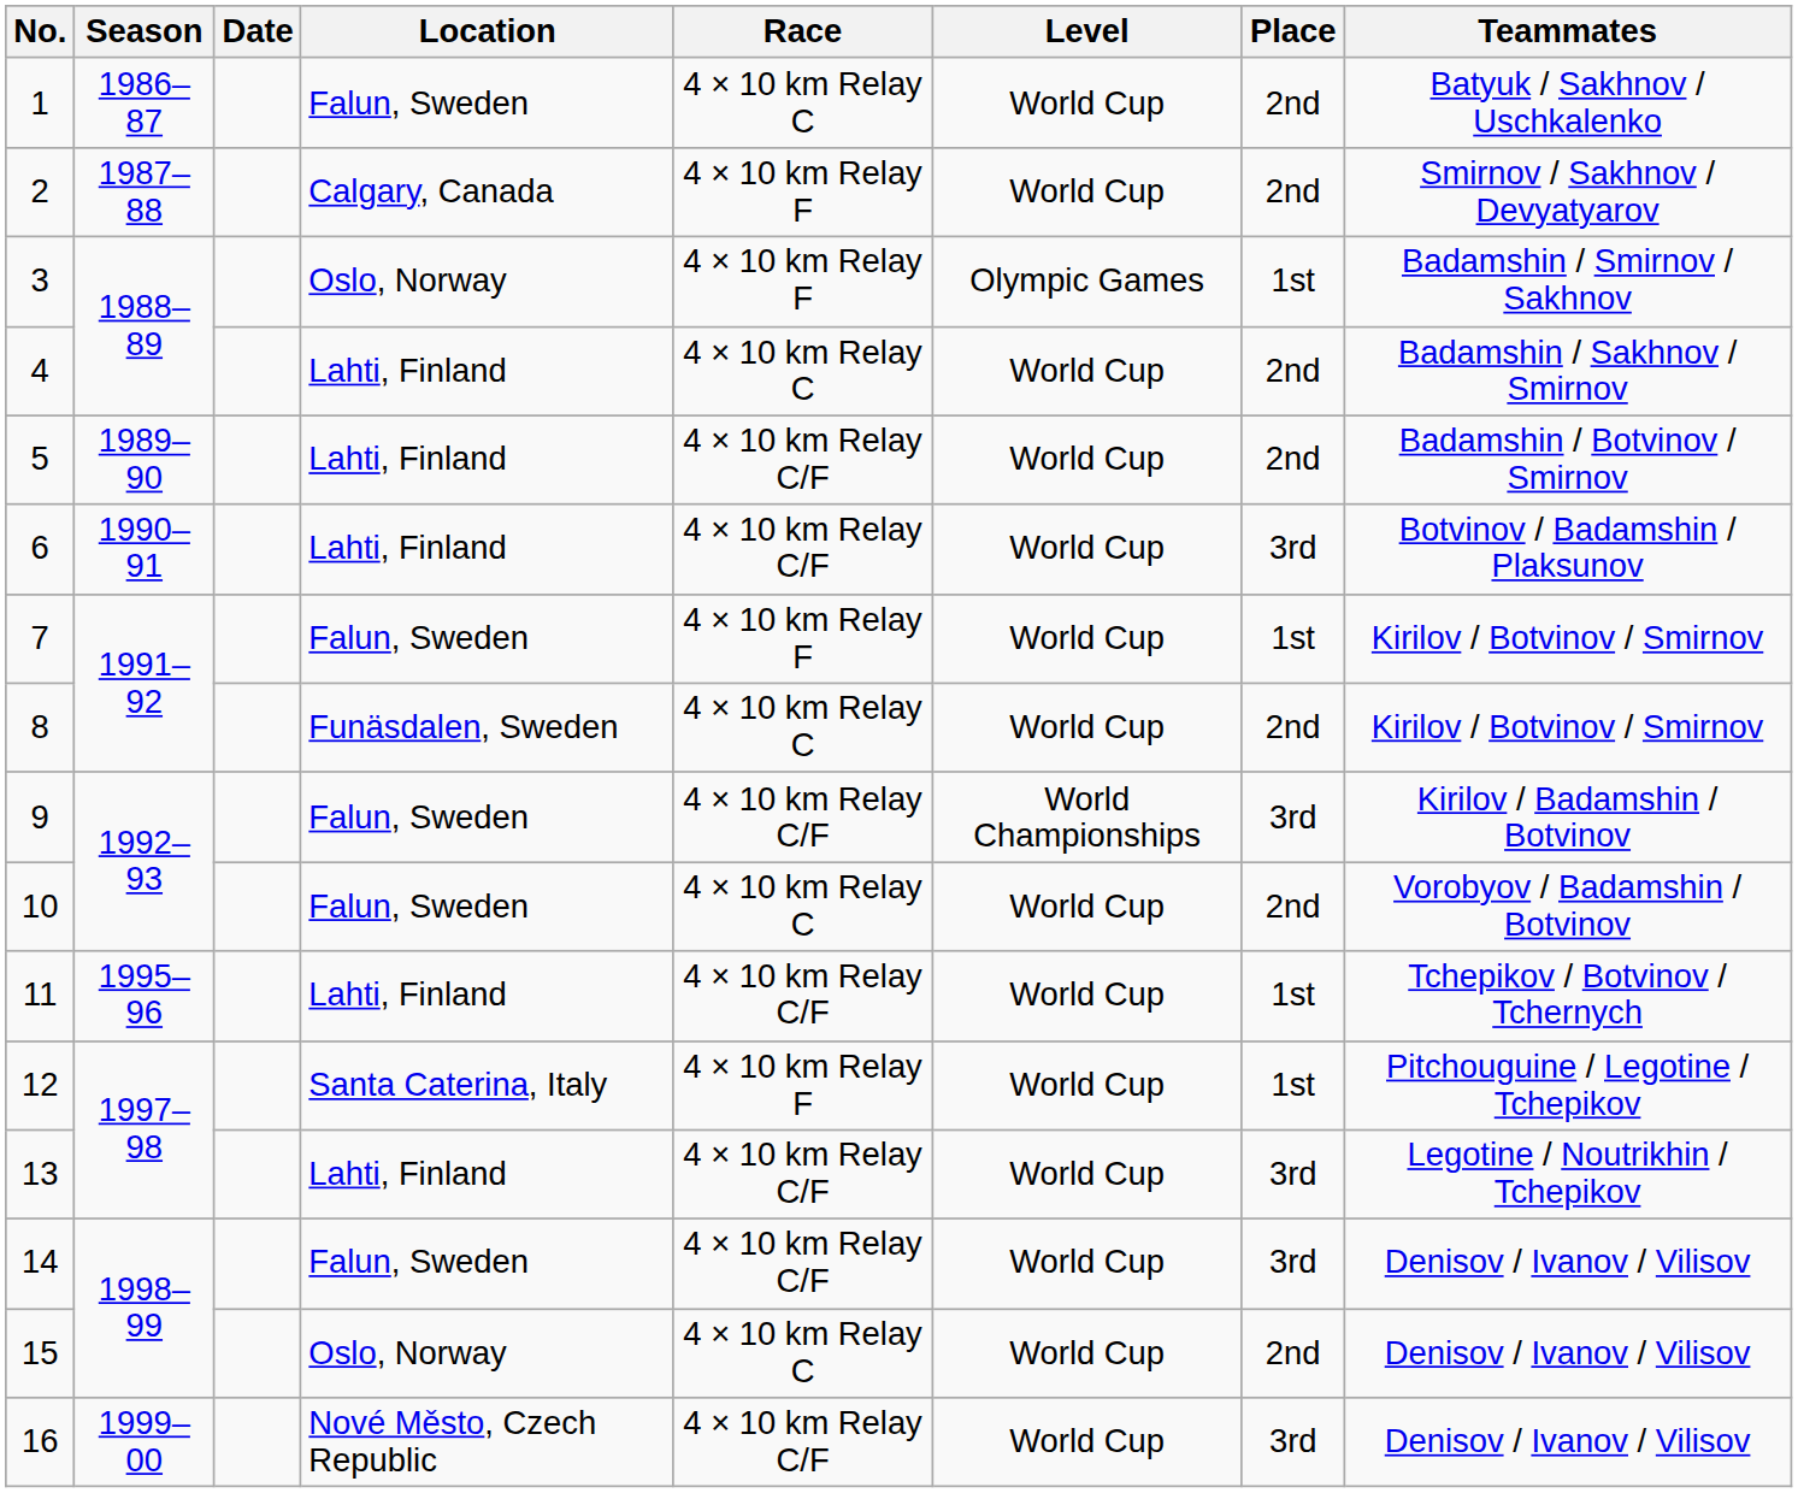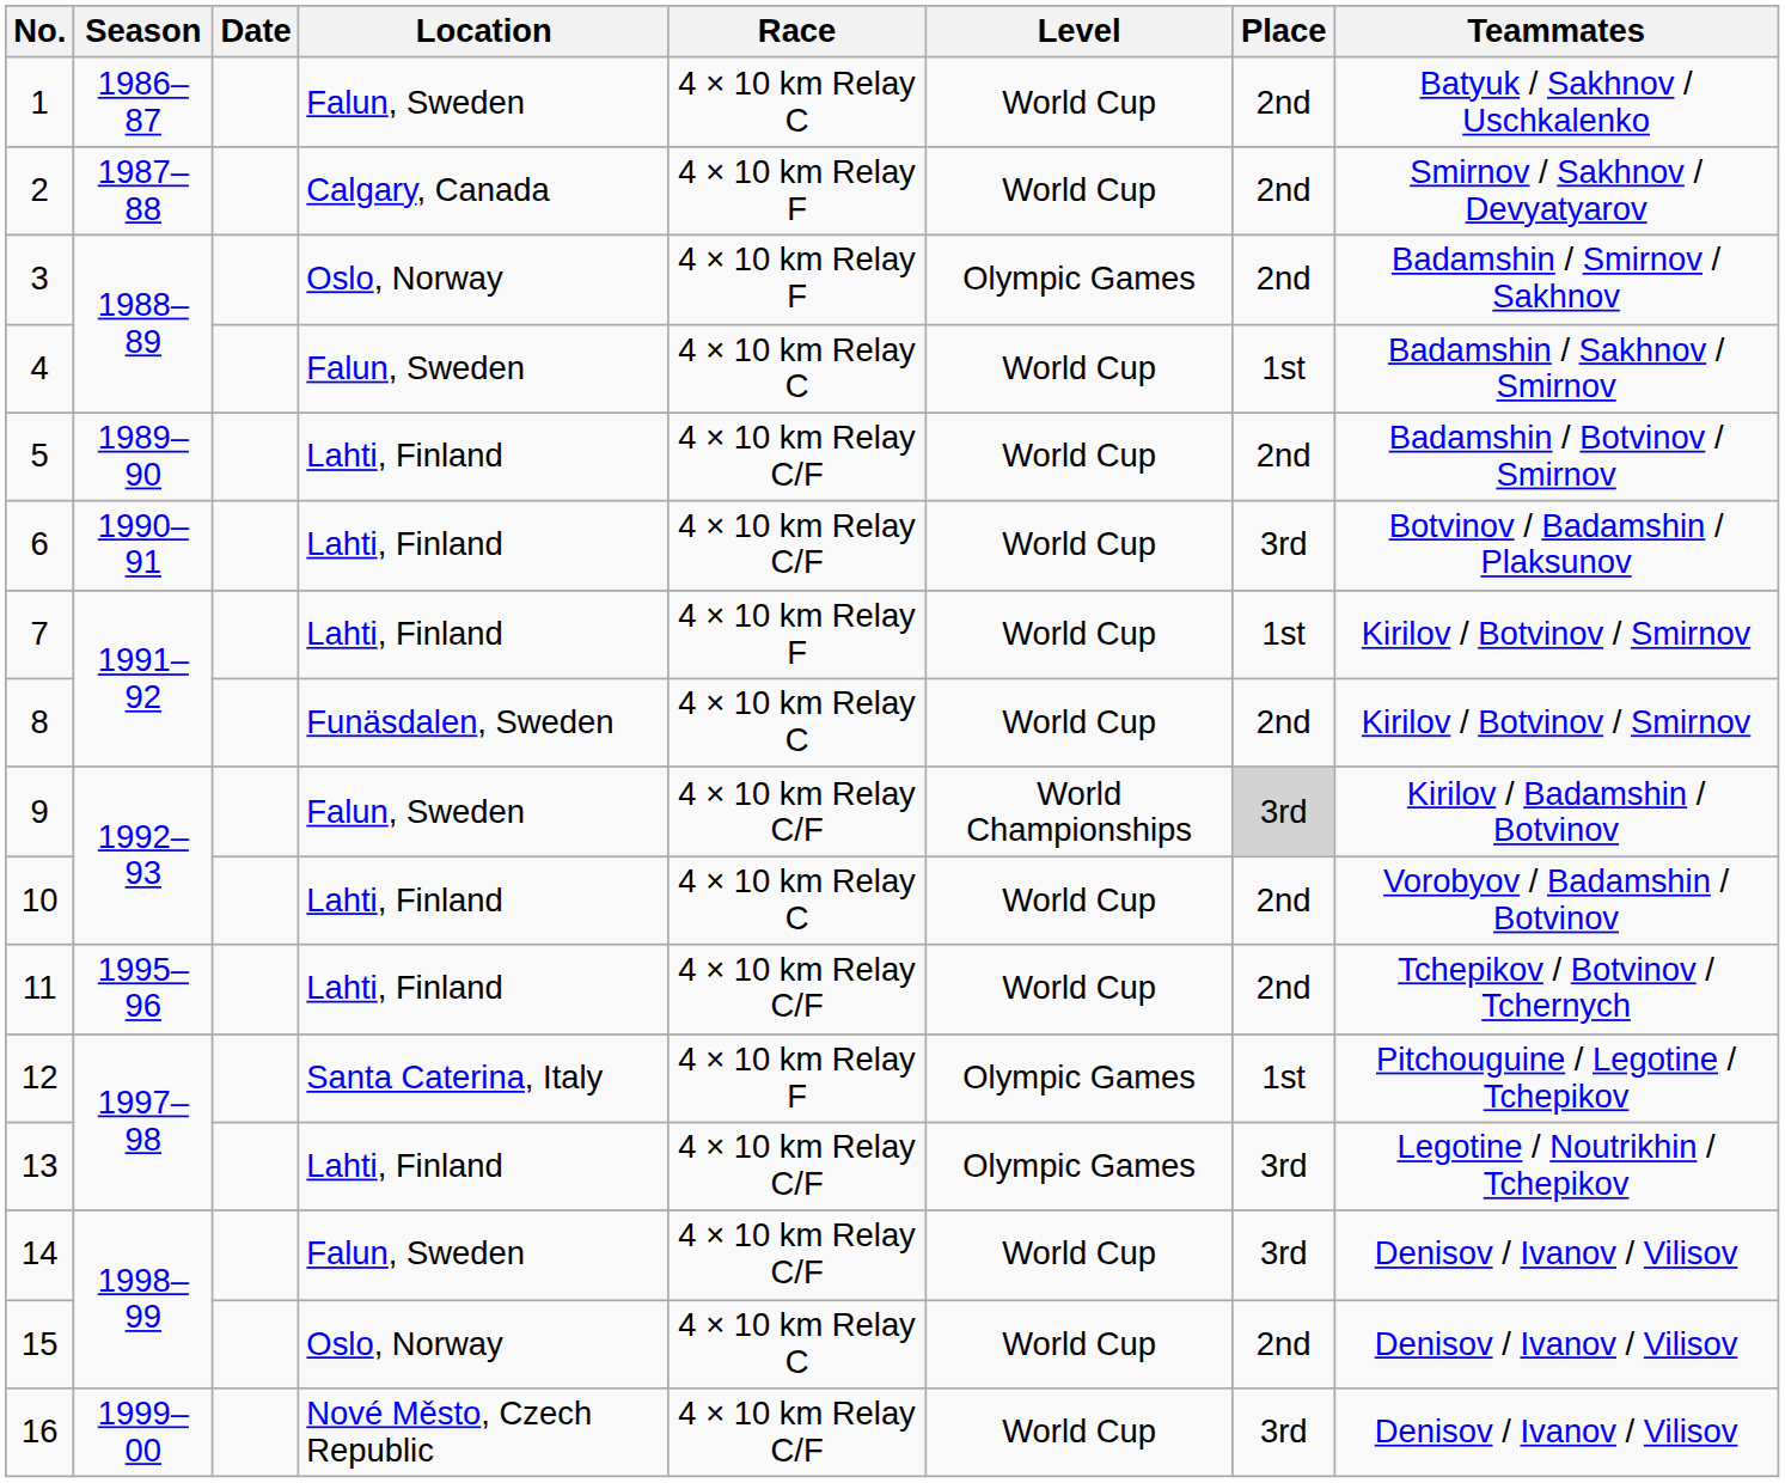 <table class="wikitable sortable" style="text-align: center;">
 <tr>
 <th scope="col">No.</th>
 <th scope="col">Season</th>
 <th scope="col">Date</th>
 <th scope="col">Location</th>
 <th scope="col">Race</th>
 <th scope="col">Level</th>
 <th scope="col">Place</th>
 <th scope="col">Teammates</th>
 </tr>
 <tr>
 <td>1</td>
 <td><a href='#'>1986–87</a></td>
 <td style="text-align: right;"></td>
 <td style="text-align: left;"> <a href='#'>Falun</a>, Sweden</td>
 <td>4 × 10 km Relay C</td>
 <td>World Cup</td>
 <td>2nd</td>
 <td><a href='#'>Batyuk</a> / <a href='#'>Sakhnov</a> / <a href='#'>Uschkalenko</a></td>
 </tr>
 <tr>
 <td>2</td>
 <td><a href='#'>1987–88</a></td>
 <td style="text-align: right;"></td>
 <td style="text-align: left;"> <a href='#'>Calgary</a>, Canada</td>
 <td>4 × 10 km Relay F</td>
 <td>World Cup</td>
 <td>2nd</td>
 <td><a href='#'>Smirnov</a> / <a href='#'>Sakhnov</a> / <a href='#'>Devyatyarov</a></td>
 </tr>
 <tr>
 <td>3</td>
 <td rowspan="2"><a href='#'>1988–89</a></td>
 <td style="text-align: right;"></td>
 <td style="text-align: left;"> <a href='#'>Oslo</a>, Norway</td>
 <td>4 × 10 km Relay F</td>
 <td>Olympic Games</td>
-<td>1st</td>
+<td>2nd</td>
 <td><a href='#'>Badamshin</a> / <a href='#'>Smirnov</a> / <a href='#'>Sakhnov</a></td>
 </tr>
 <tr>
 <td>4</td>
 <td style="text-align: right;"></td>
-<td style="text-align: left;"> <a href='#'>Lahti</a>, Finland</td>
+<td style="text-align: left;"> <a href='#'>Falun</a>, Sweden</td>
 <td>4 × 10 km Relay C</td>
 <td>World Cup</td>
-<td>2nd</td>
+<td>1st</td>
 <td><a href='#'>Badamshin</a> / <a href='#'>Sakhnov</a> / <a href='#'>Smirnov</a></td>
 </tr>
 <tr>
 <td>5</td>
 <td><a href='#'>1989–90</a></td>
 <td style="text-align: right;"></td>
 <td style="text-align: left;"> <a href='#'>Lahti</a>, Finland</td>
 <td>4 × 10 km Relay C/F</td>
 <td>World Cup</td>
 <td>2nd</td>
 <td><a href='#'>Badamshin</a> / <a href='#'>Botvinov</a> / <a href='#'>Smirnov</a></td>
 </tr>
 <tr>
 <td>6</td>
 <td><a href='#'>1990–91</a></td>
 <td style="text-align: right;"></td>
 <td style="text-align: left;"> <a href='#'>Lahti</a>, Finland</td>
 <td>4 × 10 km Relay C/F</td>
 <td>World Cup</td>
 <td>3rd</td>
 <td><a href='#'>Botvinov</a> / <a href='#'>Badamshin</a> / <a href='#'>Plaksunov</a></td>
 </tr>
 <tr>
 <td>7</td>
 <td rowspan="2"><a href='#'>1991–92</a></td>
 <td style="text-align: right;"></td>
-<td style="text-align: left;"> <a href='#'>Falun</a>, Sweden</td>
+<td style="text-align: left;"> <a href='#'>Lahti</a>, Finland</td>
 <td>4 × 10 km Relay F</td>
 <td>World Cup</td>
 <td>1st</td>
 <td><a href='#'>Kirilov</a> / <a href='#'>Botvinov</a> / <a href='#'>Smirnov</a></td>
 </tr>
 <tr>
 <td>8</td>
 <td style="text-align: right;"></td>
 <td style="text-align: left;"> <a href='#'>Funäsdalen</a>, Sweden</td>
 <td>4 × 10 km Relay C</td>
 <td>World Cup</td>
 <td>2nd</td>
 <td><a href='#'>Kirilov</a> / <a href='#'>Botvinov</a> / <a href='#'>Smirnov</a></td>
 </tr>
 <tr>
 <td>9</td>
 <td rowspan="2"><a href='#'>1992–93</a></td>
 <td style="text-align: right;"></td>
 <td style="text-align: left;"> <a href='#'>Falun</a>, Sweden</td>
 <td>4 × 10 km Relay C/F</td>
 <td>World Championships</td>
-<td>3rd</td>
+<td style="background: lightgrey;">3rd</td>
 <td><a href='#'>Kirilov</a> / <a href='#'>Badamshin</a> / <a href='#'>Botvinov</a></td>
 </tr>
 <tr>
 <td>10</td>
 <td style="text-align: right;"></td>
-<td style="text-align: left;"> <a href='#'>Falun</a>, Sweden</td>
+<td style="text-align: left;"> <a href='#'>Lahti</a>, Finland</td>
 <td>4 × 10 km Relay C</td>
 <td>World Cup</td>
 <td>2nd</td>
 <td><a href='#'>Vorobyov</a> / <a href='#'>Badamshin</a> / <a href='#'>Botvinov</a></td>
 </tr>
 <tr>
 <td>11</td>
 <td><a href='#'>1995–96</a></td>
 <td style="text-align: right;"></td>
 <td style="text-align: left;"> <a href='#'>Lahti</a>, Finland</td>
 <td>4 × 10 km Relay C/F</td>
 <td>World Cup</td>
-<td>1st</td>
+<td>2nd</td>
 <td><a href='#'>Tchepikov</a> / <a href='#'>Botvinov</a> / <a href='#'>Tchernych</a></td>
 </tr>
 <tr>
 <td>12</td>
 <td rowspan="2"><a href='#'>1997–98</a></td>
 <td style="text-align: right;"></td>
 <td style="text-align: left;"> <a href='#'>Santa Caterina</a>, Italy</td>
 <td>4 × 10 km Relay F</td>
-<td>World Cup</td>
+<td>Olympic Games</td>
 <td>1st</td>
 <td><a href='#'>Pitchouguine</a> / <a href='#'>Legotine</a> / <a href='#'>Tchepikov</a></td>
 </tr>
 <tr>
 <td>13</td>
 <td style="text-align: right;"></td>
 <td style="text-align: left;"> <a href='#'>Lahti</a>, Finland</td>
 <td>4 × 10 km Relay C/F</td>
-<td>World Cup</td>
+<td>Olympic Games</td>
 <td>3rd</td>
 <td><a href='#'>Legotine</a> / <a href='#'>Noutrikhin</a> / <a href='#'>Tchepikov</a></td>
 </tr>
 <tr>
 <td>14</td>
 <td rowspan="2"><a href='#'>1998–99</a></td>
 <td style="text-align: right;"></td>
 <td style="text-align: left;"> <a href='#'>Falun</a>, Sweden</td>
 <td>4 × 10 km Relay C/F</td>
 <td>World Cup</td>
 <td>3rd</td>
 <td><a href='#'>Denisov</a> / <a href='#'>Ivanov</a> / <a href='#'>Vilisov</a></td>
 </tr>
 <tr>
 <td>15</td>
 <td style="text-align: right;"></td>
 <td style="text-align: left;"> <a href='#'>Oslo</a>, Norway</td>
 <td>4 × 10 km Relay C</td>
 <td>World Cup</td>
 <td>2nd</td>
 <td><a href='#'>Denisov</a> / <a href='#'>Ivanov</a> / <a href='#'>Vilisov</a></td>
 </tr>
 <tr>
 <td>16</td>
 <td><a href='#'>1999–00</a></td>
 <td style="text-align: right;"></td>
 <td style="text-align: left;"> <a href='#'>Nové Město</a>, Czech Republic</td>
 <td>4 × 10 km Relay C/F</td>
 <td>World Cup</td>
 <td>3rd</td>
 <td><a href='#'>Denisov</a> / <a href='#'>Ivanov</a> / <a href='#'>Vilisov</a></td>
 </tr>
 </table>
